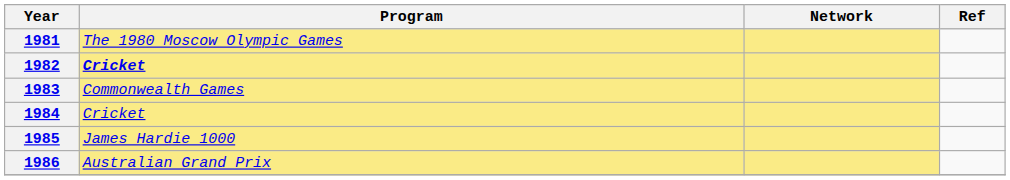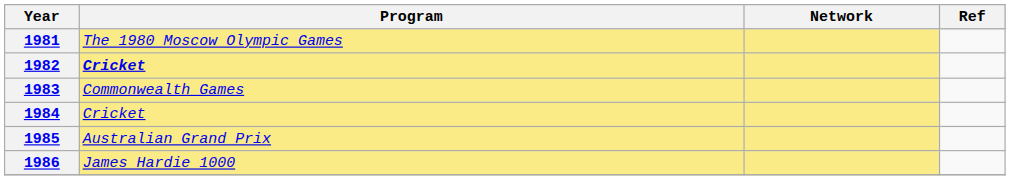 <table class="wikitable sortable">
 <tr style="background:#bebebe;">
 <th scope="col" style="width:1%;">Year</th>
 <th scope="col" style="width:16%;">Program</th>
 <th scope="col" style="width:4%;">Network</th>
 <th scope="col" style="width:1%;" class="unsortable">Ref</th>
 </tr>
 <tr>
 <th scope="row" style="text-align:center"><a href='#'>1981</a></th>
 <td style="background:#FAEB86"><em><a href='#'>The 1980 Moscow Olympic Games</a></em></td>
 <td style="background:#FAEB86"></td>
 <td></td>
 </tr>
 <tr>
 <th scope="row" style="text-align:center"><a href='#'>1982</a></th>
 <td style="background:#FAEB86"><strong><em><a href='#'>Cricket</a></em></strong></td>
 <td style="background:#FAEB86"></td>
 <td></td>
 </tr>
 <tr>
 <th scope="row" style="text-align:center"><a href='#'>1983</a></th>
 <td style="background:#FAEB86"><em><a href='#'>Commonwealth Games</a></em></td>
 <td style="background:#FAEB86"></td>
 <td></td>
 </tr>
 <tr>
 <th scope="row" style="text-align:center"><a href='#'>1984</a></th>
 <td style="background:#FAEB86"><em><a href='#'>Cricket</a></em></td>
 <td style="background:#FAEB86"></td>
 <td></td>
 </tr>
 <tr>
 <th scope="row" style="text-align:center"><a href='#'>1985</a></th>
-<td style="background:#FAEB86"><em><a href='#'>James Hardie 1000</a></em></td>
+<td style="background:#FAEB86"><em><a href='#'>Australian Grand Prix</a></em></td>
 <td style="background:#FAEB86"></td>
 <td></td>
 </tr>
 <tr>
 <th scope="row" style="text-align:center"><a href='#'>1986</a></th>
-<td style="background:#FAEB86"><em><a href='#'>Australian Grand Prix</a></em></td>
+<td style="background:#FAEB86"><em><a href='#'>James Hardie 1000</a></em></td>
 <td style="background:#FAEB86"></td>
 <td></td>
 </tr>
 <tr>
 </tr>
 </table>
